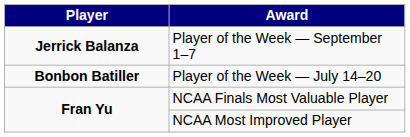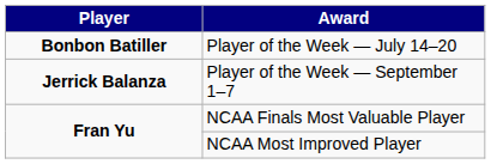 <table class="wikitable" style="text-align: left">
 <tr>
 <th style="color: white; background-color: #020080; width:180px">Player</th>
 <th style="color: white; background-color: #020080; width:260px">Award</th>
 </tr>
 <tr>
+<td style="text-align:center;"><strong>Bonbon Batiller</strong></td>
+<td>Player of the Week — July 14–20</td>
+</tr>
+<tr>
 <td style="text-align:center;"><strong>Jerrick Balanza</strong></td>
 <td>Player of the Week — September 1–7</td>
-</tr>
-<tr>
-<td style="text-align:center;"><strong>Bonbon Batiller</strong></td>
-<td>Player of the Week — July 14–20</td>
 </tr>
 <tr>
 <td rowspan="2" style="text-align:center;"><strong>Fran Yu</strong></td>
 <td>NCAA Finals Most Valuable Player</td>
 </tr>
 <tr>
 <td>NCAA Most Improved Player</td>
 </tr>
 </table>
